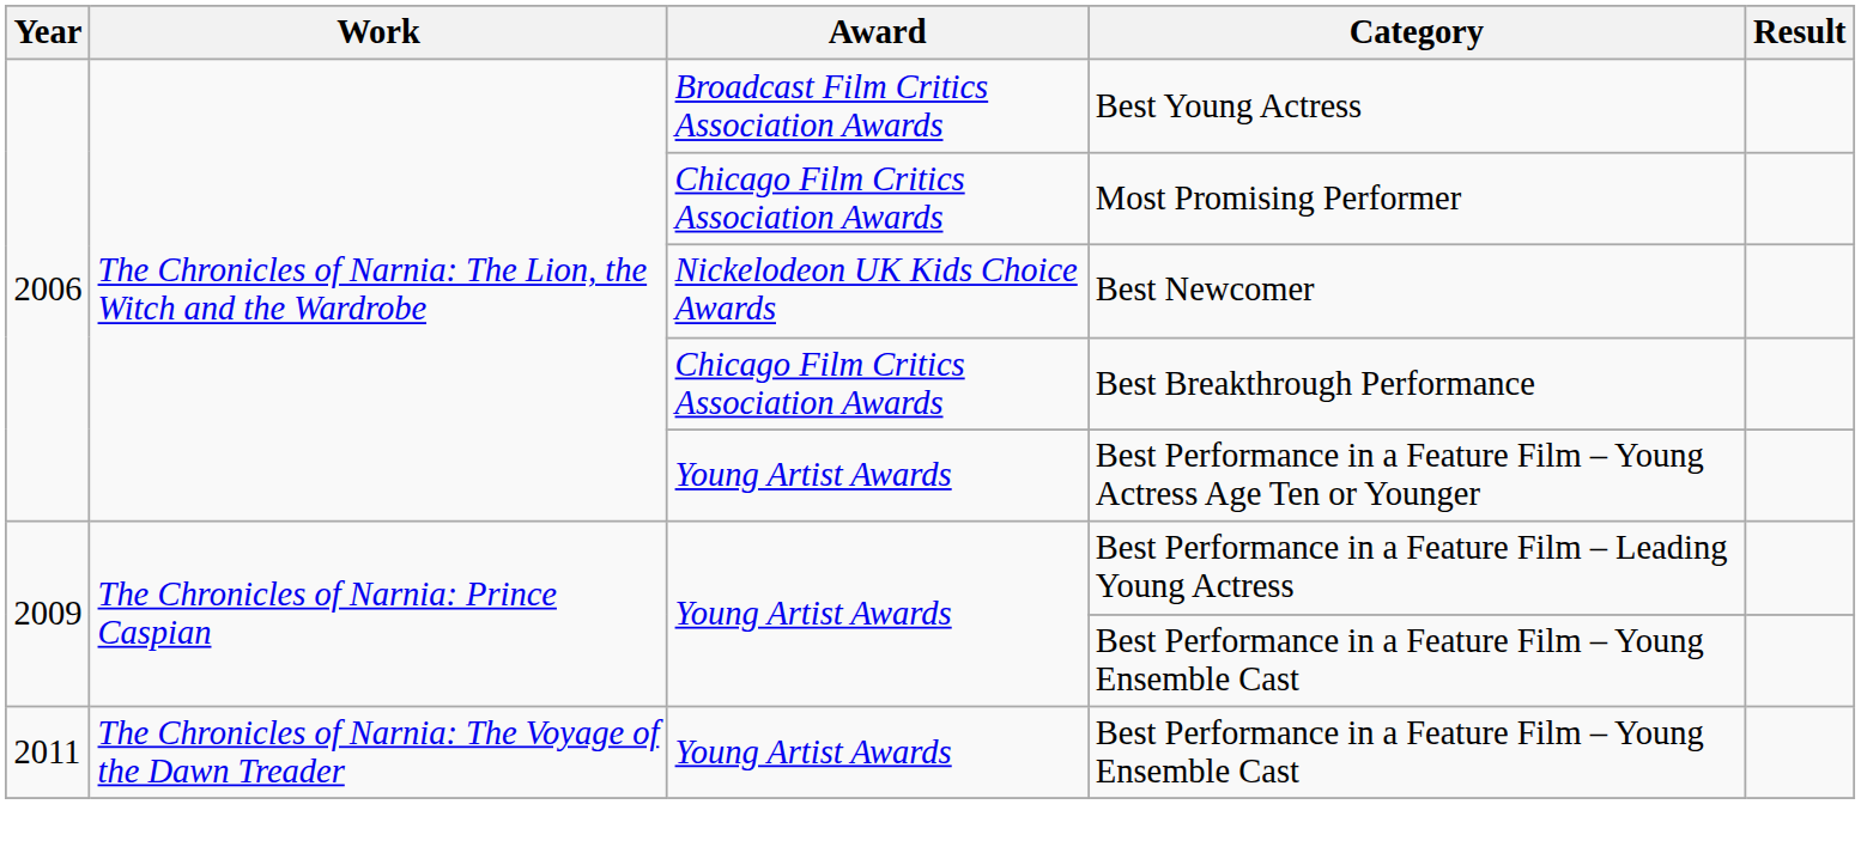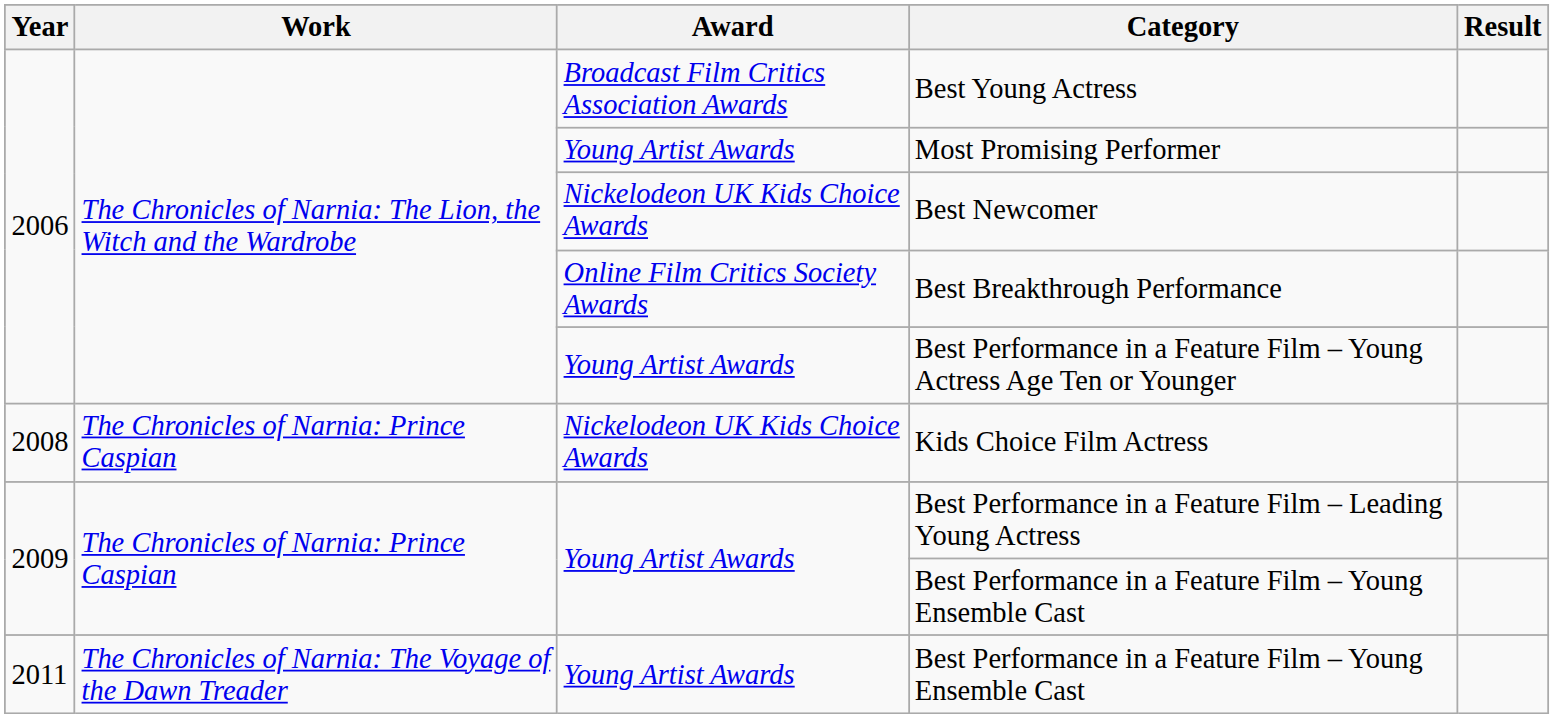 <table class="wikitable sortable">
 <tr>
 <th>Year</th>
 <th>Work</th>
 <th>Award</th>
 <th>Category</th>
 <th>Result</th>
 </tr>
 <tr>
 <td rowspan="5">2006</td>
 <td rowspan="5"><em><a href='#'>The Chronicles of Narnia: The Lion, the Witch and the Wardrobe</a></em></td>
 <td><em><a href='#'>Broadcast Film Critics Association Awards</a></em></td>
 <td>Best Young Actress</td>
 <td></td>
 </tr>
 <tr>
-<td><em><a href='#'>Chicago Film Critics Association Awards</a></em></td>
+<td><a href='#'><em>Young Artist Awards</em></a></td>
 <td>Most Promising Performer</td>
 <td></td>
 </tr>
 <tr>
 <td><em><a href='#'>Nickelodeon UK Kids Choice Awards</a></em></td>
 <td>Best Newcomer</td>
 <td></td>
 </tr>
 <tr>
-<td><em><a href='#'>Chicago Film Critics Association Awards</a></em></td>
+<td><em><a href='#'>Online Film Critics Society Awards</a></em></td>
 <td>Best Breakthrough Performance</td>
 <td></td>
 </tr>
 <tr>
 <td><em><a href='#'>Young Artist Awards</a></em></td>
 <td>Best Performance in a Feature Film – Young Actress Age Ten or Younger</td>
+<td></td>
+</tr>
+<tr>
+<td>2008</td>
+<td><em><a href='#'>The Chronicles of Narnia: Prince Caspian</a></em></td>
+<td><em><a href='#'>Nickelodeon UK Kids Choice Awards</a></em></td>
+<td>Kids Choice Film Actress</td>
 <td></td>
 </tr>
 <tr>
 <td rowspan="2">2009</td>
 <td rowspan="2"><em><a href='#'>The Chronicles of Narnia: Prince Caspian</a></em></td>
 <td rowspan="2"><em><a href='#'>Young Artist Awards</a></em></td>
 <td>Best Performance in a Feature Film – Leading Young Actress</td>
 <td></td>
 </tr>
 <tr>
 <td>Best Performance in a Feature Film – Young Ensemble Cast</td>
 <td></td>
 </tr>
 <tr>
 <td>2011</td>
 <td><em><a href='#'>The Chronicles of Narnia: The Voyage of the Dawn Treader</a></em></td>
 <td><a href='#'><em>Young Artist Awards</em></a></td>
 <td>Best Performance in a Feature Film – Young Ensemble Cast</td>
 <td></td>
 </tr>
 </table>
